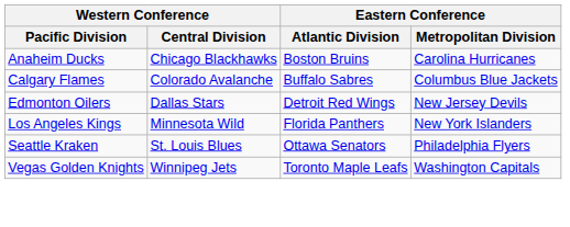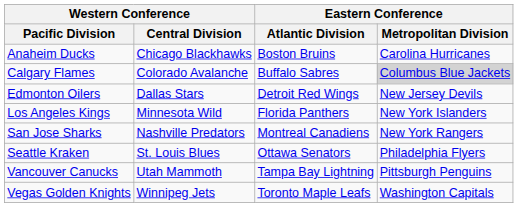 <table class="wikitable">
 <tr>
 <th colspan="2" scope=col>Western Conference</th>
 <th colspan="2" scope=col>Eastern Conference</th>
 </tr>
 <tr>
 <th scope=col>Pacific Division</th>
 <th scope=col>Central Division</th>
 <th scope=col>Atlantic Division</th>
 <th scope=col>Metropolitan Division</th>
 </tr>
 <tr>
 <td><a href='#'>Anaheim Ducks</a></td>
 <td><a href='#'>Chicago Blackhawks</a></td>
 <td><a href='#'>Boston Bruins</a></td>
 <td><a href='#'>Carolina Hurricanes</a></td>
 </tr>
 <tr>
 <td><a href='#'>Calgary Flames</a></td>
 <td><a href='#'>Colorado Avalanche</a></td>
 <td><a href='#'>Buffalo Sabres</a></td>
-<td><a href='#'>Columbus Blue Jackets</a></td>
+<td style="background: lightgrey;"><a href='#'>Columbus Blue Jackets</a></td>
 </tr>
 <tr>
 <td><a href='#'>Edmonton Oilers</a></td>
 <td><a href='#'>Dallas Stars</a></td>
 <td><a href='#'>Detroit Red Wings</a></td>
 <td><a href='#'>New Jersey Devils</a></td>
 </tr>
 <tr>
 <td><a href='#'>Los Angeles Kings</a></td>
 <td><a href='#'>Minnesota Wild</a></td>
 <td><a href='#'>Florida Panthers</a></td>
 <td><a href='#'>New York Islanders</a></td>
 </tr>
 <tr>
+<td><a href='#'>San Jose Sharks</a></td>
+<td><a href='#'>Nashville Predators</a></td>
+<td><a href='#'>Montreal Canadiens</a></td>
+<td><a href='#'>New York Rangers</a></td>
+</tr>
+<tr>
 <td><a href='#'>Seattle Kraken</a></td>
 <td><a href='#'>St. Louis Blues</a></td>
 <td><a href='#'>Ottawa Senators</a></td>
 <td><a href='#'>Philadelphia Flyers</a></td>
+</tr>
+<tr>
+<td><a href='#'>Vancouver Canucks</a></td>
+<td><a href='#'>Utah Mammoth</a></td>
+<td><a href='#'>Tampa Bay Lightning</a></td>
+<td><a href='#'>Pittsburgh Penguins</a></td>
 </tr>
 <tr>
 <td><a href='#'>Vegas Golden Knights</a></td>
 <td><a href='#'>Winnipeg Jets</a></td>
 <td><a href='#'>Toronto Maple Leafs</a></td>
 <td><a href='#'>Washington Capitals</a></td>
 </tr>
 </table>
